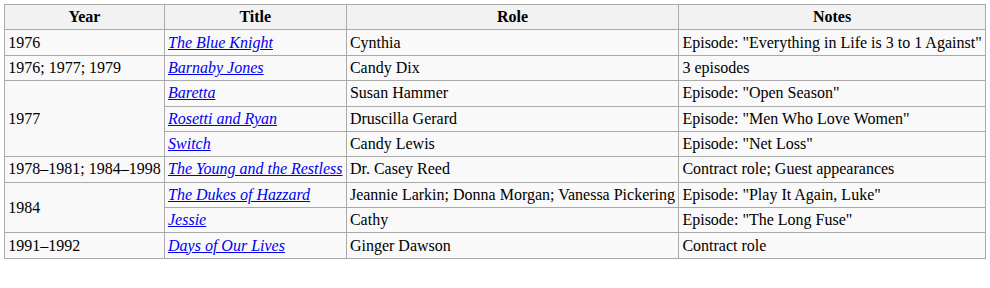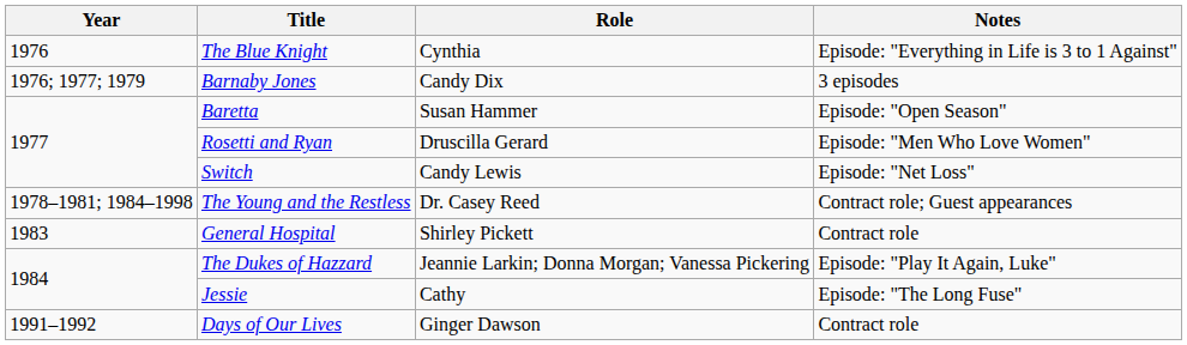 <table class="wikitable">
 <tr>
 <th>Year</th>
 <th>Title</th>
 <th>Role</th>
 <th>Notes</th>
 </tr>
 <tr>
 <td>1976</td>
 <td><em><a href='#'>The Blue Knight</a></em></td>
 <td>Cynthia</td>
 <td>Episode: "Everything in Life is 3 to 1 Against"</td>
 </tr>
 <tr>
 <td>1976; 1977; 1979</td>
 <td><em><a href='#'>Barnaby Jones</a></em></td>
 <td>Candy Dix</td>
 <td>3 episodes</td>
 </tr>
 <tr>
 <td rowspan="3">1977</td>
 <td><em><a href='#'>Baretta</a></em></td>
 <td>Susan Hammer</td>
 <td>Episode: "Open Season"</td>
 </tr>
 <tr>
 <td><em><a href='#'>Rosetti and Ryan</a></em></td>
 <td>Druscilla Gerard</td>
 <td>Episode: "Men Who Love Women"</td>
 </tr>
 <tr>
 <td><em><a href='#'>Switch</a></em></td>
 <td>Candy Lewis</td>
 <td>Episode: "Net Loss"</td>
 </tr>
 <tr>
 <td>1978–1981; 1984–1998</td>
 <td><em><a href='#'>The Young and the Restless</a></em></td>
 <td>Dr. Casey Reed</td>
 <td>Contract role; Guest appearances</td>
 </tr>
 <tr>
+<td>1983</td>
+<td><em><a href='#'>General Hospital</a></em></td>
+<td>Shirley Pickett</td>
+<td>Contract role</td>
+</tr>
+<tr>
 <td rowspan="2">1984</td>
 <td><em><a href='#'>The Dukes of Hazzard</a></em></td>
 <td>Jeannie Larkin; Donna Morgan; Vanessa Pickering</td>
 <td>Episode: "Play It Again, Luke"</td>
 </tr>
 <tr>
 <td><em><a href='#'>Jessie</a></em></td>
 <td>Cathy</td>
 <td>Episode: "The Long Fuse"</td>
 </tr>
 <tr>
 <td>1991–1992</td>
 <td><em><a href='#'>Days of Our Lives</a></em></td>
 <td>Ginger Dawson</td>
 <td>Contract role</td>
 </tr>
 </table>
